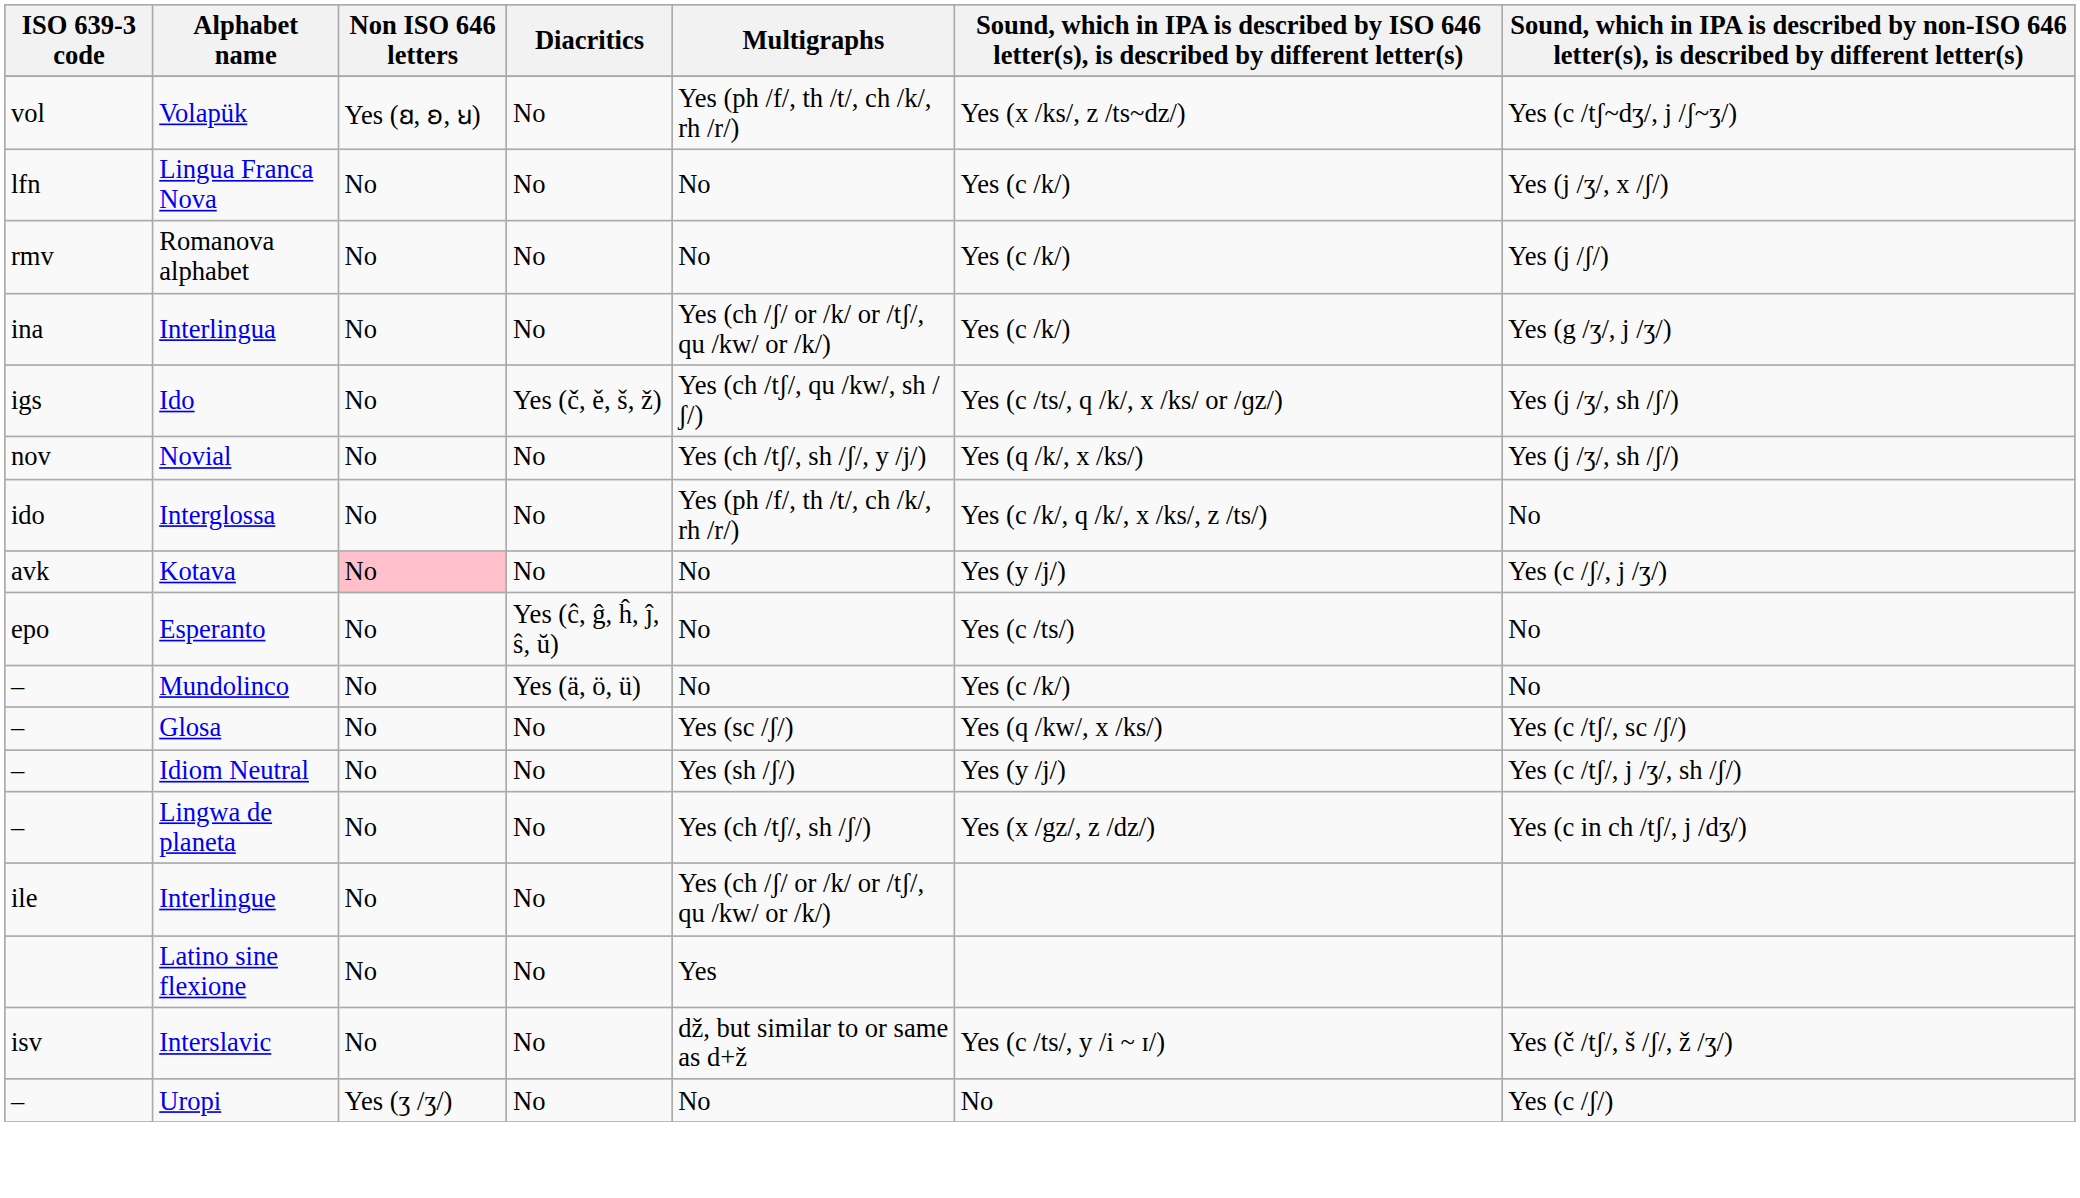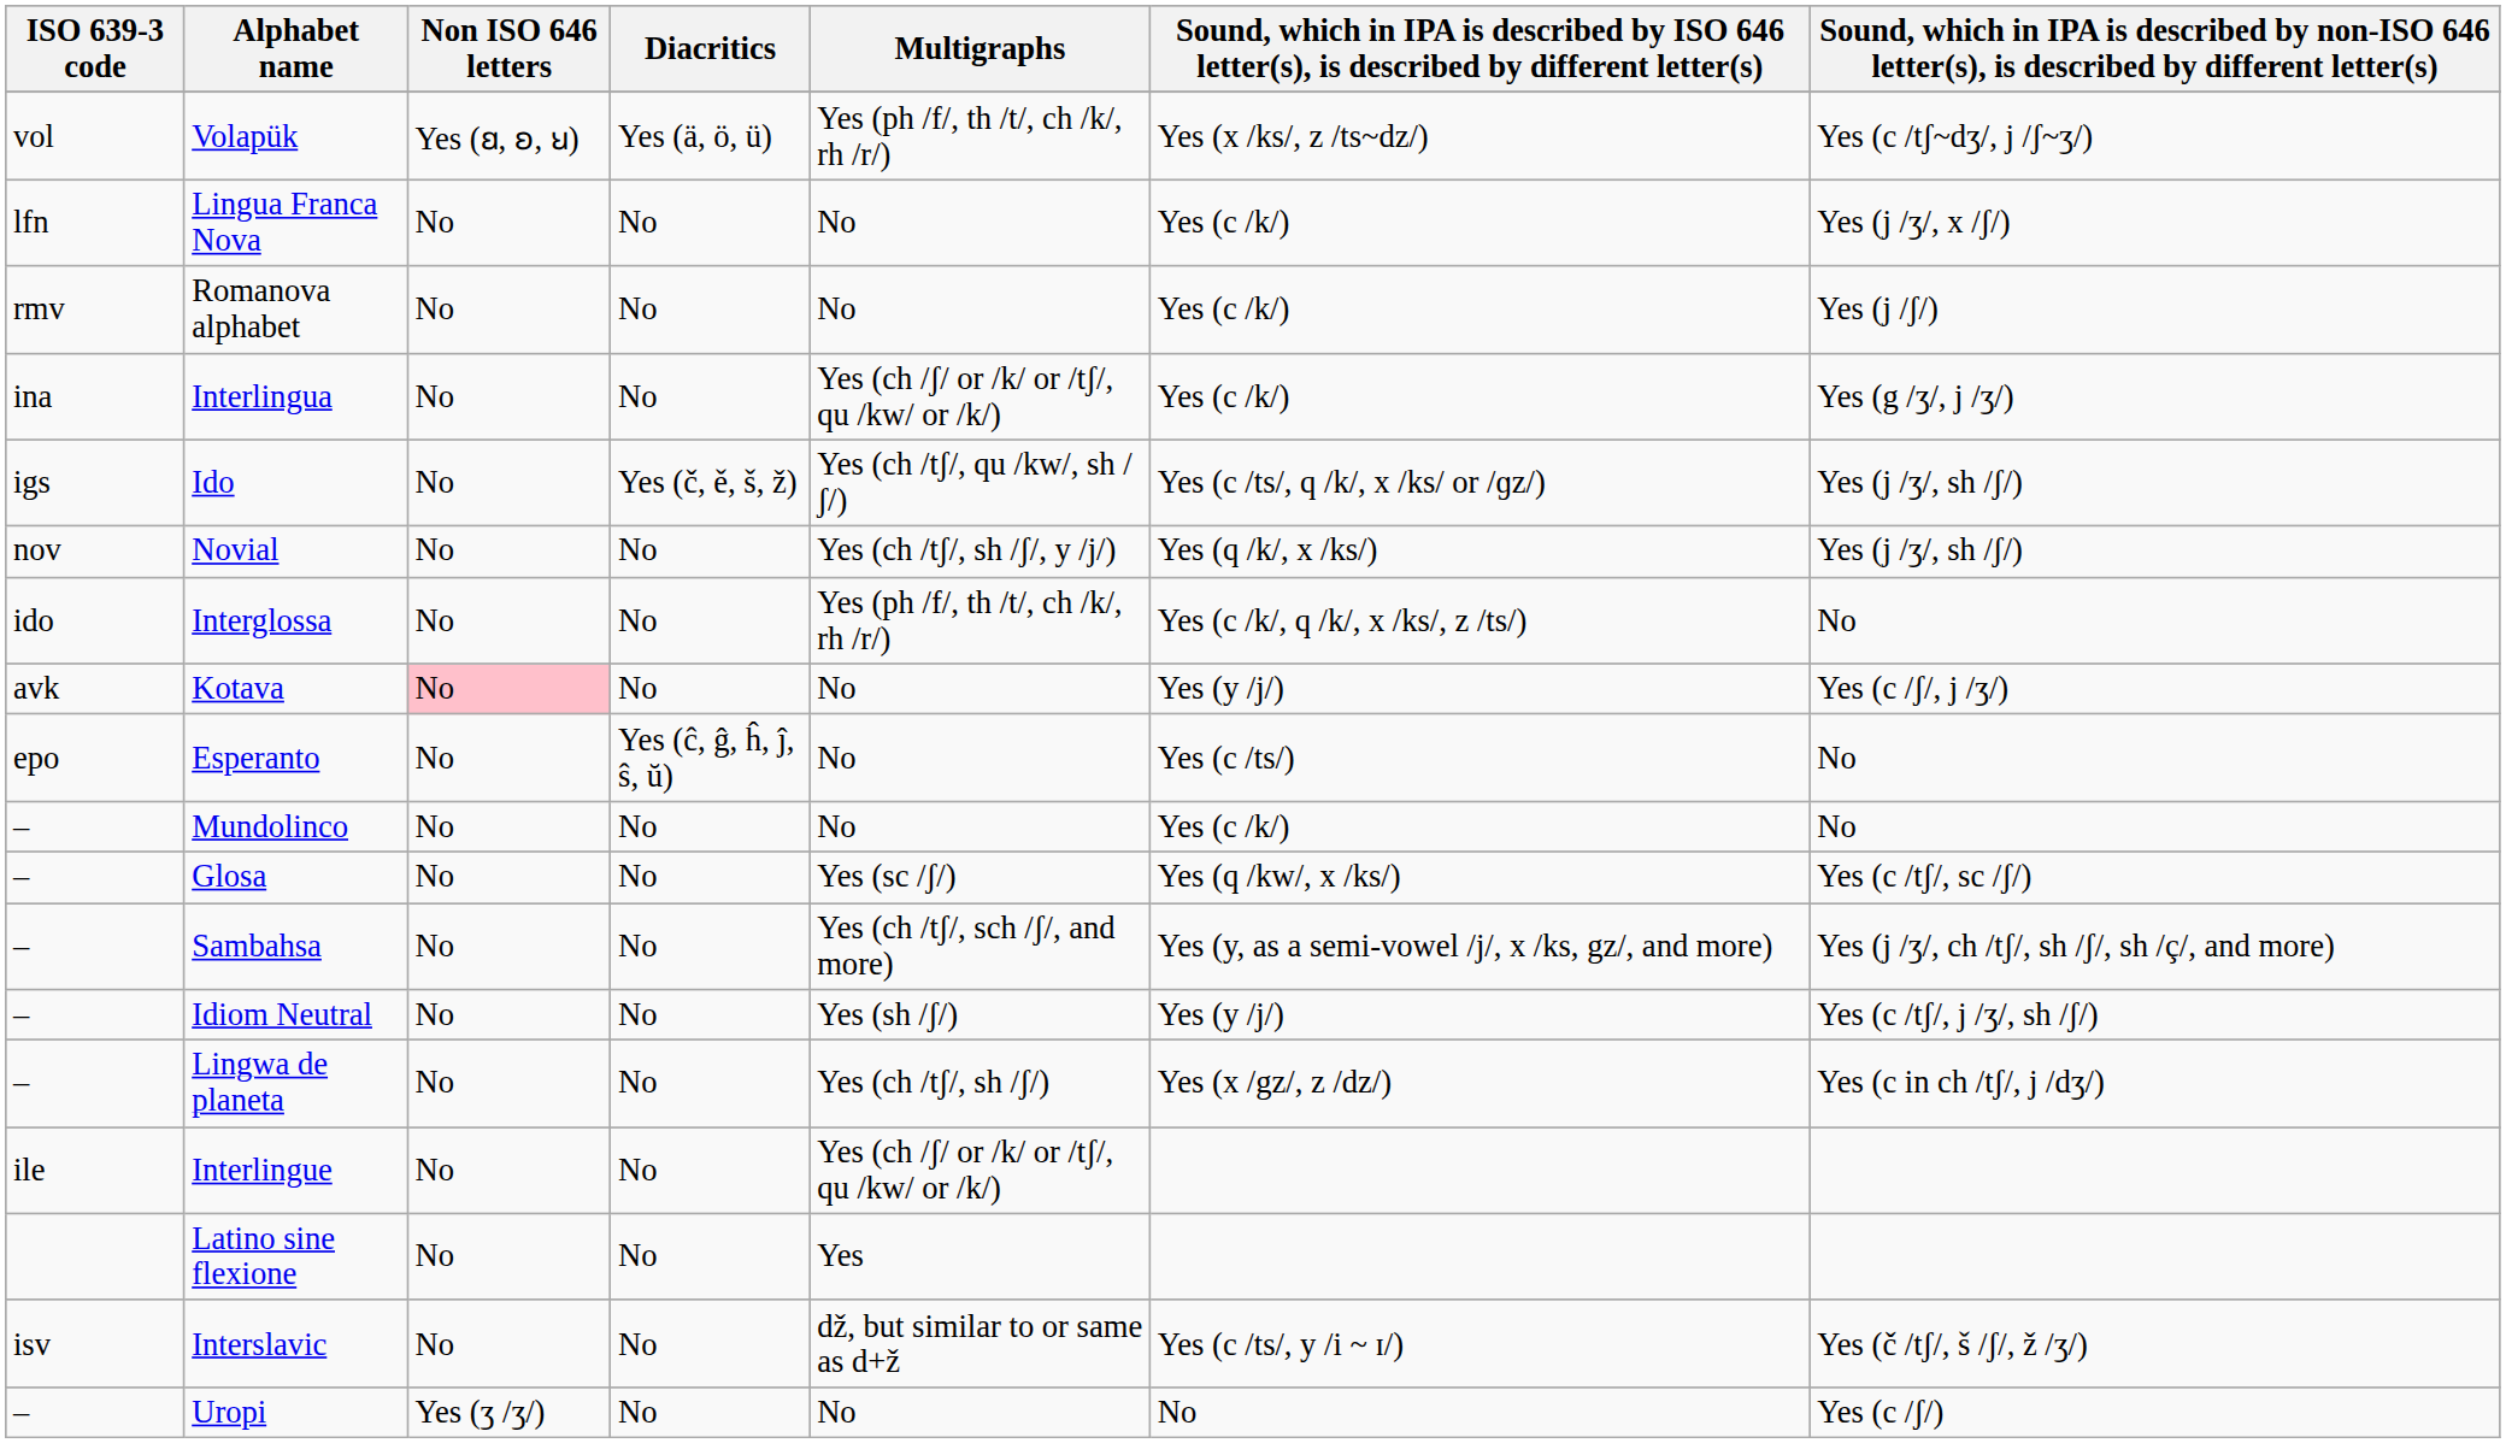 <table class="wikitable sortable">
 <tr>
 <th>ISO 639-3 code</th>
 <th>Alphabet name</th>
 <th>Non ISO 646 letters</th>
 <th>Diacritics</th>
 <th>Multigraphs</th>
 <th>Sound, which in IPA is described by ISO 646 letter(s), is described by different letter(s)</th>
 <th>Sound, which in IPA is described by non-ISO 646 letter(s), is described by different letter(s)</th>
 </tr>
 <tr>
 </tr>
 <tr>
 <td>vol</td>
 <td><a href='#'>Volapük</a></td>
 <td>Yes (ꞛ, ꞝ, ꞟ)</td>
-<td>No</td>
+<td>Yes (ä, ö, ü)</td>
 <td>Yes (ph /f/, th /t/, ch /k/, rh /r/)</td>
 <td>Yes (x /ks/, z /ts~dz/)</td>
 <td>Yes (c /tʃ~dʒ/, j /ʃ~ʒ/)</td>
 </tr>
 <tr>
 <td>lfn</td>
 <td><a href='#'>Lingua Franca Nova</a></td>
 <td>No</td>
 <td>No</td>
 <td>No</td>
 <td>Yes (c /k/)</td>
 <td>Yes (j /ʒ/, x /ʃ/)</td>
 </tr>
 <tr>
 <td>rmv</td>
 <td>Romanova alphabet</td>
 <td>No</td>
 <td>No</td>
 <td>No</td>
 <td>Yes (c /k/)</td>
 <td>Yes (j /ʃ/)</td>
 </tr>
 <tr>
 <td>ina</td>
 <td><a href='#'>Interlingua</a></td>
 <td>No</td>
 <td>No</td>
 <td>Yes (ch /ʃ/ or /k/ or /tʃ/, qu /kw/ or /k/)</td>
 <td>Yes (c /k/)</td>
 <td>Yes (g /ʒ/, j /ʒ/)</td>
 </tr>
 <tr>
 <td>igs</td>
 <td><a href='#'>Ido</a></td>
 <td>No</td>
 <td>Yes (č, ě, š, ž)</td>
 <td>Yes (ch /tʃ/, qu /kw/, sh /ʃ/)</td>
 <td>Yes (c /ts/, q /k/, x /ks/ or /ɡz/)</td>
 <td>Yes (j /ʒ/, sh /ʃ/)</td>
 </tr>
 <tr>
 <td>nov</td>
 <td><a href='#'>Novial</a></td>
 <td>No</td>
 <td>No</td>
 <td>Yes (ch /tʃ/, sh /ʃ/, y /j/)</td>
 <td>Yes (q /k/, x /ks/)</td>
 <td>Yes (j /ʒ/, sh /ʃ/)</td>
 </tr>
 <tr>
 <td>ido</td>
 <td><a href='#'>Interglossa</a></td>
 <td>No</td>
 <td>No</td>
 <td>Yes (ph /f/, th /t/, ch /k/, rh /r/)</td>
 <td>Yes (c /k/, q /k/, x /ks/, z /ts/)</td>
 <td>No</td>
 </tr>
 <tr>
 <td>avk</td>
 <td><a href='#'>Kotava</a></td>
 <td style="background: pink;">No</td>
 <td>No</td>
 <td>No</td>
 <td>Yes (y /j/)</td>
 <td>Yes (c /ʃ/, j /ʒ/)</td>
 </tr>
 <tr>
 <td>epo</td>
 <td><a href='#'>Esperanto</a></td>
 <td>No</td>
 <td>Yes (ĉ, ĝ, ĥ, ĵ, ŝ, ŭ)</td>
 <td>No</td>
 <td>Yes (c /ts/)</td>
 <td>No</td>
 </tr>
 <tr>
 <td>–</td>
 <td><a href='#'>Mundolinco</a></td>
 <td>No</td>
-<td>Yes (ä, ö, ü)</td>
+<td>No</td>
 <td>No</td>
 <td>Yes (c /k/)</td>
 <td>No</td>
 </tr>
 <tr>
 <td>–</td>
 <td><a href='#'>Glosa</a></td>
 <td>No</td>
 <td>No</td>
 <td>Yes (sc /ʃ/)</td>
 <td>Yes (q /kw/, x /ks/)</td>
 <td>Yes (c /tʃ/, sc /ʃ/)</td>
+</tr>
+<tr>
+<td>–</td>
+<td><a href='#'>Sambahsa</a></td>
+<td>No</td>
+<td>No</td>
+<td>Yes (ch /tʃ/, sch /ʃ/, and more)</td>
+<td>Yes (y, as a semi-vowel /j/, x /ks, gz/, and more)</td>
+<td>Yes (j /ʒ/, ch /tʃ/, sh /ʃ/, sh /ç/, and more)</td>
 </tr>
 <tr>
 <td>–</td>
 <td><a href='#'>Idiom Neutral</a></td>
 <td>No</td>
 <td>No</td>
 <td>Yes (sh /ʃ/)</td>
 <td>Yes (y /j/)</td>
 <td>Yes (c /tʃ/, j /ʒ/, sh /ʃ/)</td>
 </tr>
 <tr>
 <td>–</td>
 <td><a href='#'>Lingwa de planeta</a></td>
 <td>No</td>
 <td>No</td>
 <td>Yes (ch /tʃ/, sh /ʃ/)</td>
 <td>Yes (x /gz/, z /dz/)</td>
 <td>Yes (c in ch /tʃ/, j /dʒ/)</td>
 </tr>
 <tr>
 <td>ile</td>
 <td><a href='#'>Interlingue</a></td>
 <td>No</td>
 <td>No</td>
 <td>Yes (ch /ʃ/ or /k/ or /tʃ/, qu /kw/ or /k/)</td>
 <td></td>
 <td></td>
 </tr>
 <tr>
 <td></td>
 <td><a href='#'>Latino sine flexione</a></td>
 <td>No</td>
 <td>No</td>
 <td>Yes</td>
 <td></td>
 <td></td>
 </tr>
 <tr>
 <td>isv</td>
 <td><a href='#'>Interslavic</a></td>
 <td>No</td>
 <td>No</td>
 <td>dž, but similar to or same as d+ž</td>
 <td>Yes (c /ts/, y /i ~ ɪ/)</td>
 <td>Yes (č /tʃ/, š /ʃ/, ž /ʒ/)</td>
 </tr>
 <tr>
 <td>–</td>
 <td><a href='#'>Uropi</a></td>
 <td>Yes (ʒ /ʒ/)</td>
 <td>No</td>
 <td>No</td>
 <td>No</td>
 <td>Yes (c /ʃ/) </td>
 </tr>
 </table>
